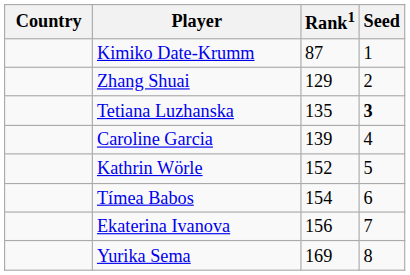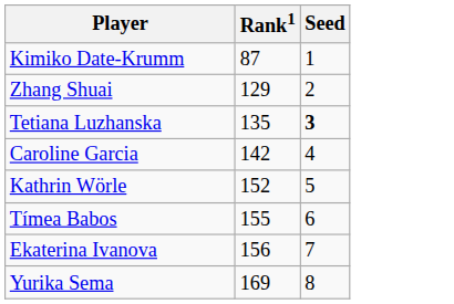 <table class="sortable wikitable">
 <tr>
-<th width="70">Country</th>
 <th width="175">Player</th>
 <th>Rank<sup>1</sup></th>
 <th>Seed</th>
 </tr>
 <tr>
-<td></td>
 <td><a href='#'>Kimiko Date-Krumm</a></td>
 <td>87</td>
 <td>1</td>
 </tr>
 <tr>
-<td></td>
 <td><a href='#'>Zhang Shuai</a></td>
 <td>129</td>
 <td>2</td>
 </tr>
 <tr>
-<td></td>
 <td><a href='#'>Tetiana Luzhanska</a></td>
 <td>135</td>
 <td><strong>3</strong></td>
 </tr>
 <tr>
-<td></td>
 <td><a href='#'>Caroline Garcia</a></td>
-<td>139</td>
+<td>142</td>
 <td>4</td>
 </tr>
 <tr>
-<td></td>
 <td><a href='#'>Kathrin Wörle</a></td>
 <td>152</td>
 <td>5</td>
 </tr>
 <tr>
-<td></td>
 <td><a href='#'>Tímea Babos</a></td>
-<td>154</td>
+<td>155</td>
 <td>6</td>
 </tr>
 <tr>
-<td></td>
 <td><a href='#'>Ekaterina Ivanova</a></td>
 <td>156</td>
 <td>7</td>
 </tr>
 <tr>
-<td></td>
 <td><a href='#'>Yurika Sema</a></td>
 <td>169</td>
 <td>8</td>
 </tr>
 </table>
